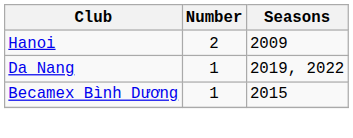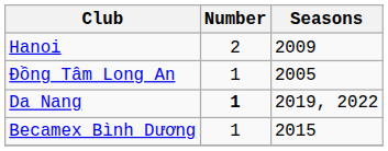 <table class="wikitable sortable">
 <tr>
 <th>Club</th>
 <th>Number</th>
 <th>Seasons</th>
 </tr>
 <tr>
 <td><a href='#'>Hanoi</a></td>
 <td style="text-align:center">2</td>
 <td>2009</td>
 </tr>
 <tr>
+<td><a href='#'>Đồng Tâm Long An</a></td>
+<td style="text-align:center">1</td>
+<td>2005</td>
+</tr>
+<tr>
 <td><a href='#'>Da Nang</a></td>
-<td style="text-align:center">1</td>
+<td style="text-align:center"><strong>1</strong></td>
 <td>2019, 2022</td>
 </tr>
 <tr>
 <td><a href='#'>Becamex Bình Dương</a></td>
 <td style="text-align:center">1</td>
 <td>2015</td>
 </tr>
 <tr>
 </tr>
 </table>
